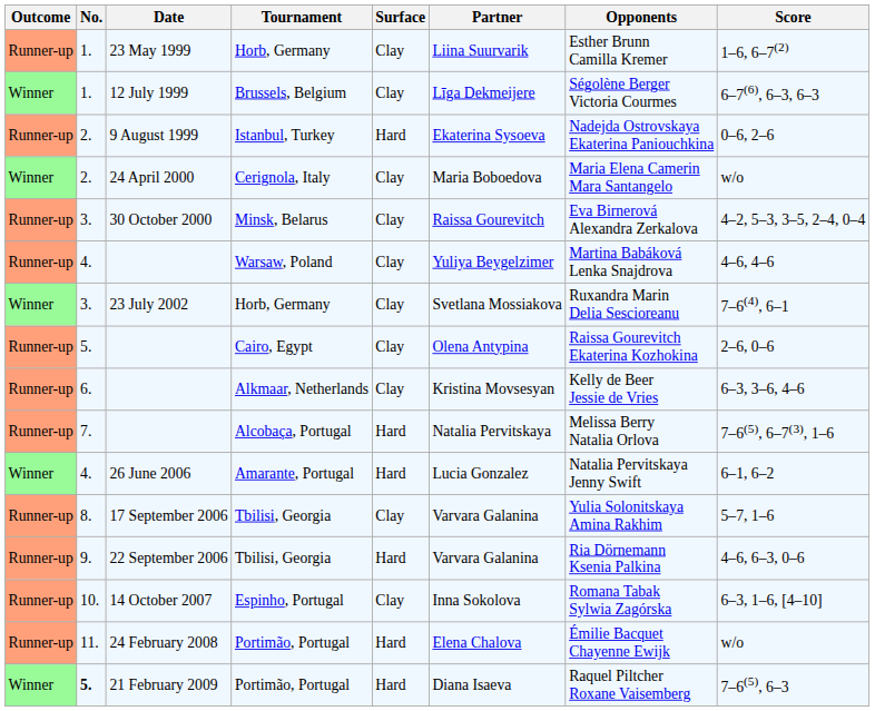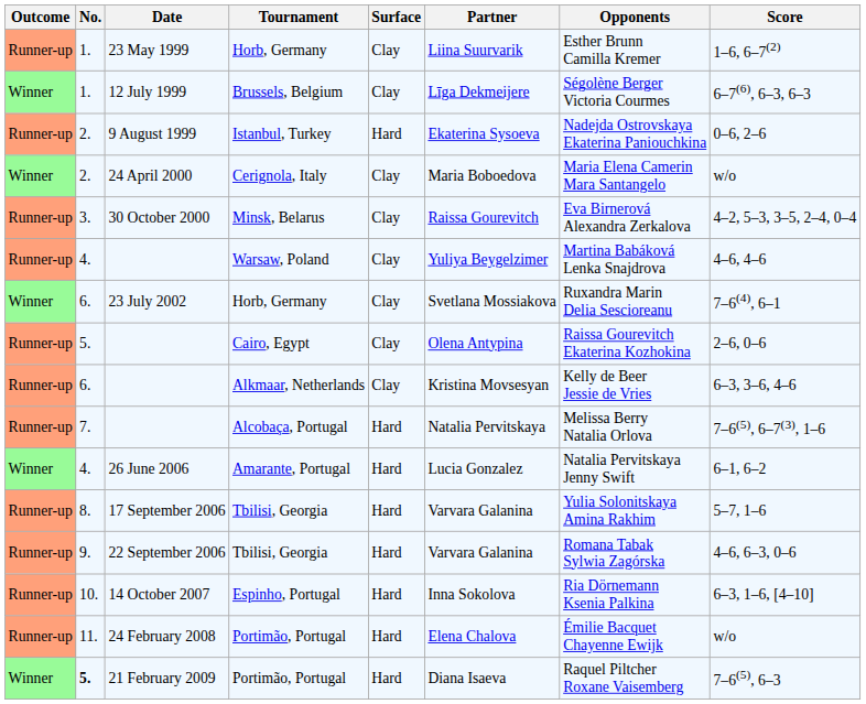 <table class="sortable wikitable" style=font-size:97%>
 <tr>
 <th>Outcome</th>
 <th>No.</th>
 <th>Date</th>
 <th>Tournament</th>
 <th>Surface</th>
 <th>Partner</th>
 <th>Opponents</th>
 <th class="unsortable">Score</th>
 </tr>
 <tr style="background:#f0f8ff;">
 <td style="background:#ffa07a;">Runner-up</td>
 <td>1.</td>
 <td>23 May 1999</td>
 <td><a href='#'>Horb</a>, Germany</td>
 <td>Clay</td>
 <td> <a href='#'>Liina Suurvarik</a></td>
 <td> Esther Brunn <br>  Camilla Kremer</td>
 <td>1–6, 6–7<sup>(2)</sup></td>
 </tr>
 <tr style="background:#f0f8ff;">
 <td style="background:#98fb98;">Winner</td>
 <td>1.</td>
 <td>12 July 1999</td>
 <td><a href='#'>Brussels</a>, Belgium</td>
 <td>Clay</td>
 <td> <a href='#'>Līga Dekmeijere</a></td>
 <td> <a href='#'>Ségolène Berger</a> <br>  Victoria Courmes</td>
 <td>6–7<sup>(6)</sup>, 6–3, 6–3</td>
 </tr>
 <tr style="background:#f0f8ff;">
 <td style="background:#ffa07a;">Runner-up</td>
 <td>2.</td>
 <td>9 August 1999</td>
 <td><a href='#'>Istanbul</a>, Turkey</td>
 <td>Hard</td>
 <td> <a href='#'>Ekaterina Sysoeva</a></td>
 <td> <a href='#'>Nadejda Ostrovskaya</a> <br>  <a href='#'>Ekaterina Paniouchkina</a></td>
 <td>0–6, 2–6</td>
 </tr>
 <tr style="background:#f0f8ff;">
 <td style="background:#98fb98;">Winner</td>
 <td>2.</td>
 <td>24 April 2000</td>
 <td><a href='#'>Cerignola</a>, Italy</td>
 <td>Clay</td>
 <td> Maria Boboedova</td>
 <td> <a href='#'>Maria Elena Camerin</a> <br>  <a href='#'>Mara Santangelo</a></td>
 <td>w/o</td>
 </tr>
 <tr style="background:#f0f8ff;">
 <td style="background:#ffa07a;">Runner-up</td>
 <td>3.</td>
 <td>30 October 2000</td>
 <td><a href='#'>Minsk</a>, Belarus</td>
 <td>Clay</td>
 <td> <a href='#'>Raissa Gourevitch</a></td>
 <td> <a href='#'>Eva Birnerová</a> <br>  Alexandra Zerkalova</td>
 <td>4–2, 5–3, 3–5, 2–4, 0–4</td>
 </tr>
 <tr style="background:#f0f8ff;">
 <td style="background:#ffa07a;">Runner-up</td>
 <td>4.</td>
 <td></td>
 <td><a href='#'>Warsaw</a>, Poland</td>
 <td>Clay</td>
 <td> <a href='#'>Yuliya Beygelzimer</a></td>
 <td> <a href='#'>Martina Babáková</a> <br>  Lenka Snajdrova</td>
 <td>4–6, 4–6</td>
 </tr>
 <tr style="background:#f0f8ff;">
 <td style="background:#98fb98;">Winner</td>
-<td>3.</td>
+<td>6.</td>
 <td>23 July 2002</td>
 <td>Horb, Germany</td>
 <td>Clay</td>
 <td> Svetlana Mossiakova</td>
 <td> Ruxandra Marin <br>  <a href='#'>Delia Sescioreanu</a></td>
 <td>7–6<sup>(4)</sup>, 6–1</td>
 </tr>
 <tr style="background:#f0f8ff;">
 <td style="background:#ffa07a;">Runner-up</td>
 <td>5.</td>
 <td></td>
 <td><a href='#'>Cairo</a>, Egypt</td>
 <td>Clay</td>
 <td> <a href='#'>Olena Antypina</a></td>
 <td> <a href='#'>Raissa Gourevitch</a> <br>  <a href='#'>Ekaterina Kozhokina</a></td>
 <td>2–6, 0–6</td>
 </tr>
 <tr style="background:#f0f8ff;">
 <td style="background:#ffa07a;">Runner-up</td>
 <td>6.</td>
 <td></td>
 <td><a href='#'>Alkmaar</a>, Netherlands</td>
 <td>Clay</td>
 <td> Kristina Movsesyan</td>
 <td> Kelly de Beer <br>  <a href='#'>Jessie de Vries</a></td>
 <td>6–3, 3–6, 4–6</td>
 </tr>
 <tr style="background:#f0f8ff;">
 <td style="background:#ffa07a;">Runner-up</td>
 <td>7.</td>
 <td></td>
 <td><a href='#'>Alcobaça</a>, Portugal</td>
 <td>Hard</td>
 <td> Natalia Pervitskaya</td>
 <td> Melissa Berry <br>  Natalia Orlova</td>
 <td>7–6<sup>(5)</sup>, 6–7<sup>(3)</sup>, 1–6</td>
 </tr>
 <tr style="background:#f0f8ff;">
 <td style="background:#98fb98;">Winner</td>
 <td>4.</td>
 <td>26 June 2006</td>
 <td><a href='#'>Amarante</a>, Portugal</td>
 <td>Hard</td>
 <td> Lucia Gonzalez</td>
 <td> Natalia Pervitskaya <br>  Jenny Swift</td>
 <td>6–1, 6–2</td>
 </tr>
 <tr style="background:#f0f8ff;">
 <td style="background:#ffa07a;">Runner-up</td>
 <td>8.</td>
 <td>17 September 2006</td>
 <td><a href='#'>Tbilisi</a>, Georgia</td>
-<td>Clay</td>
+<td>Hard</td>
 <td> Varvara Galanina</td>
 <td> <a href='#'>Yulia Solonitskaya</a> <br>  <a href='#'>Amina Rakhim</a></td>
 <td>5–7, 1–6</td>
 </tr>
 <tr style="background:#f0f8ff;">
 <td style="background:#ffa07a;">Runner-up</td>
 <td>9.</td>
 <td>22 September 2006</td>
 <td>Tbilisi, Georgia</td>
 <td>Hard</td>
 <td> Varvara Galanina</td>
-<td> <a href='#'>Ria Dörnemann</a> <br>  <a href='#'>Ksenia Palkina</a></td>
+<td> <a href='#'>Romana Tabak</a> <br>  <a href='#'>Sylwia Zagórska</a></td>
 <td>4–6, 6–3, 0–6</td>
 </tr>
 <tr style="background:#f0f8ff;">
 <td style="background:#ffa07a;">Runner-up</td>
 <td>10.</td>
 <td>14 October 2007</td>
 <td><a href='#'>Espinho</a>, Portugal</td>
-<td>Clay</td>
+<td>Hard</td>
 <td> Inna Sokolova</td>
-<td> <a href='#'>Romana Tabak</a> <br>  <a href='#'>Sylwia Zagórska</a></td>
+<td> <a href='#'>Ria Dörnemann</a> <br>  <a href='#'>Ksenia Palkina</a></td>
 <td>6–3, 1–6, [4–10]</td>
 </tr>
 <tr style="background:#f0f8ff;">
 <td style="background:#ffa07a;">Runner-up</td>
 <td>11.</td>
 <td>24 February 2008</td>
 <td><a href='#'>Portimão</a>, Portugal</td>
 <td>Hard</td>
 <td> <a href='#'>Elena Chalova</a></td>
 <td> <a href='#'>Émilie Bacquet</a> <br>  <a href='#'>Chayenne Ewijk</a></td>
 <td>w/o</td>
 </tr>
 <tr style="background:#f0f8ff;">
 <td style="background:#98fb98;">Winner</td>
 <td><strong>5.</strong></td>
 <td>21 February 2009</td>
 <td>Portimão, Portugal</td>
 <td>Hard</td>
 <td> Diana Isaeva</td>
 <td> Raquel Piltcher <br>  <a href='#'>Roxane Vaisemberg</a></td>
 <td>7–6<sup>(5)</sup>, 6–3</td>
 </tr>
 </table>
